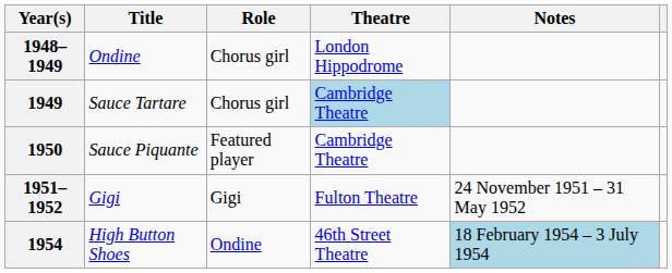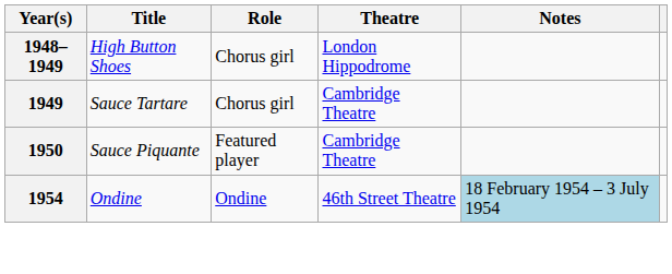 <table class="wikitable plainrowheaders sortable">
 <tr>
 <th scope="col">Year(s)</th>
 <th scope="col">Title</th>
 <th scope="col">Role</th>
 <th scope="col">Theatre</th>
 <th scope=col class="unsortable">Notes</th>
 <th scope=col class="unsortable"></th>
 </tr>
 <tr>
 <th scope=row>1948–1949</th>
-<td><em><a href='#'>Ondine</a></em></td>
+<td><em><a href='#'>High Button Shoes</a></em></td>
 <td>Chorus girl</td>
 <td><a href='#'>London Hippodrome</a></td>
 <td></td>
 <td style="text-align:center;"></td>
 </tr>
 <tr>
 <th scope=row>1949</th>
 <td><em>Sauce Tartare</em></td>
 <td>Chorus girl</td>
-<td style="background: lightblue;"><a href='#'>Cambridge Theatre</a></td>
+<td><a href='#'>Cambridge Theatre</a></td>
 <td></td>
 <td style="text-align:center;"><br></td>
 </tr>
 <tr>
 <th scope=row>1950</th>
 <td><em>Sauce Piquante</em></td>
 <td>Featured player</td>
 <td><a href='#'>Cambridge Theatre</a></td>
 <td></td>
 <td style="text-align:center;"></td>
 </tr>
 <tr>
-<th scope=row>1951–1952</th>
-<td><em><a href='#'>Gigi</a></em></td>
-<td>Gigi</td>
-<td><a href='#'>Fulton Theatre</a></td>
-<td>24 November 1951 – 31 May 1952</td>
-<td style="text-align:center;"></td>
-</tr>
-<tr>
 <th scope=row>1954</th>
-<td><em><a href='#'>High Button Shoes</a></em></td>
+<td><em><a href='#'>Ondine</a></em></td>
 <td><a href='#'>Ondine</a></td>
 <td><a href='#'>46th Street Theatre</a></td>
 <td style="background: lightblue;">18 February 1954 – 3 July 1954</td>
 <td style="text-align:center;"></td>
 </tr>
 </table>
